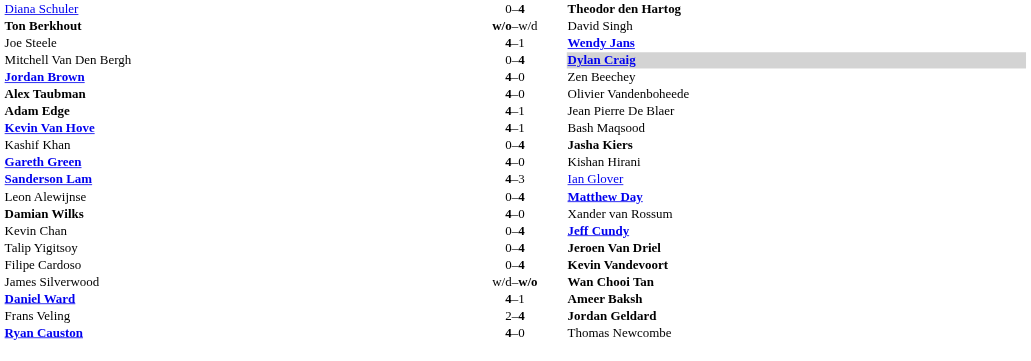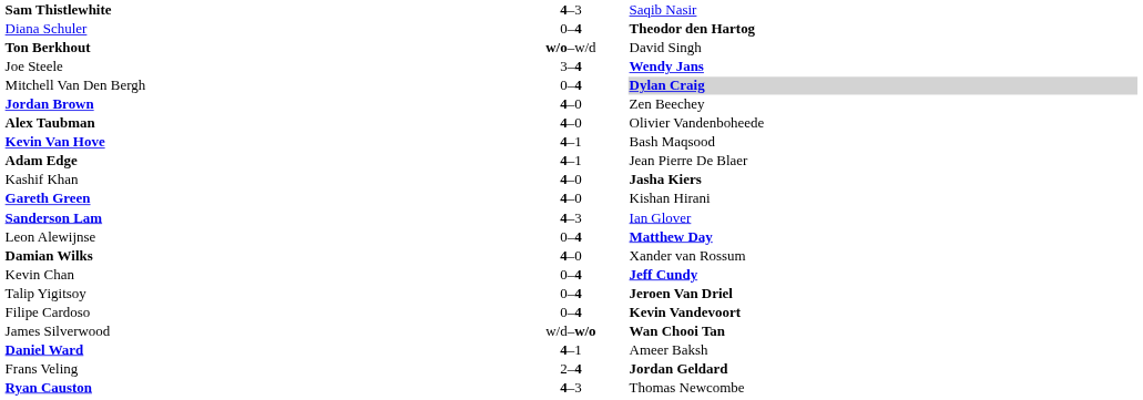 <table width="100%" cellspacing="1">
 <tr>
 <th width=45%></th>
 <th width=10%></th>
 <th width=45%></th>
+</tr>
+<tr>
+<td> <strong>Sam Thistlewhite</strong></td>
+<td align="center"><strong>4</strong>–3</td>
+<td> <a href='#'>Saqib Nasir</a></td>
 </tr>
 <tr>
 <td> <a href='#'>Diana Schuler</a></td>
 <td align="center">0–<strong>4</strong></td>
 <td> <strong>Theodor den Hartog</strong></td>
 </tr>
 <tr>
 <td> <strong>Ton Berkhout</strong></td>
 <td align="center"><strong>w/o</strong>–w/d</td>
 <td> David Singh</td>
 </tr>
 <tr>
 <td> Joe Steele</td>
-<td align="center"><strong>4</strong>–1</td>
+<td align="center">3–<strong>4</strong></td>
 <td> <strong><a href='#'>Wendy Jans</a></strong></td>
 </tr>
 <tr>
 <td> Mitchell Van Den Bergh</td>
 <td align="center">0–<strong>4</strong></td>
 <td style="background: lightgrey;"> <strong><a href='#'>Dylan Craig</a></strong></td>
 </tr>
 <tr>
 <td> <strong><a href='#'>Jordan Brown</a></strong></td>
 <td align="center"><strong>4</strong>–0</td>
 <td> Zen Beechey</td>
 </tr>
 <tr>
 <td> <strong>Alex Taubman</strong></td>
 <td align="center"><strong>4</strong>–0</td>
 <td> Olivier Vandenboheede</td>
 </tr>
 <tr>
+<td> <strong><a href='#'>Kevin Van Hove</a></strong></td>
+<td align="center"><strong>4</strong>–1</td>
+<td> Bash Maqsood</td>
+</tr>
+<tr>
 <td> <strong>Adam Edge</strong></td>
 <td align="center"><strong>4</strong>–1</td>
 <td> Jean Pierre De Blaer</td>
 </tr>
 <tr>
-<td> <strong><a href='#'>Kevin Van Hove</a></strong></td>
-<td align="center"><strong>4</strong>–1</td>
-<td> Bash Maqsood</td>
-</tr>
-<tr>
 <td> Kashif Khan</td>
-<td align="center">0–<strong>4</strong></td>
+<td align="center"><strong>4</strong>–0</td>
 <td> <strong>Jasha Kiers</strong></td>
 </tr>
 <tr>
 <td> <strong><a href='#'>Gareth Green</a></strong></td>
 <td align="center"><strong>4</strong>–0</td>
 <td> Kishan Hirani</td>
 </tr>
 <tr>
 <td> <strong><a href='#'>Sanderson Lam</a></strong></td>
 <td align="center"><strong>4</strong>–3</td>
 <td> <a href='#'>Ian Glover</a></td>
 </tr>
 <tr>
 <td> Leon Alewijnse</td>
 <td align="center">0–<strong>4</strong></td>
 <td> <strong><a href='#'>Matthew Day</a></strong></td>
 </tr>
 <tr>
 <td> <strong>Damian Wilks</strong></td>
 <td align="center"><strong>4</strong>–0</td>
 <td> Xander van Rossum</td>
 </tr>
 <tr>
 <td> Kevin Chan</td>
 <td align="center">0–<strong>4</strong></td>
 <td> <strong><a href='#'>Jeff Cundy</a></strong></td>
 </tr>
 <tr>
 <td> Talip Yigitsoy</td>
 <td align="center">0–<strong>4</strong></td>
 <td> <strong>Jeroen Van Driel</strong></td>
 </tr>
 <tr>
 <td> Filipe Cardoso</td>
 <td align="center">0–<strong>4</strong></td>
 <td> <strong>Kevin Vandevoort</strong></td>
 </tr>
 <tr>
 <td> James Silverwood</td>
 <td align="center">w/d–<strong>w/o</strong></td>
 <td> <strong>Wan Chooi Tan</strong></td>
 </tr>
 <tr>
 <td> <strong><a href='#'>Daniel Ward</a></strong></td>
 <td align="center"><strong>4</strong>–1</td>
-<td><strong> Ameer Baksh</strong></td>
+<td> Ameer Baksh</td>
 </tr>
 <tr>
 <td> Frans Veling</td>
 <td align="center">2–<strong>4</strong></td>
 <td> <strong>Jordan Geldard</strong></td>
 </tr>
 <tr>
 <td> <strong><a href='#'>Ryan Causton</a></strong></td>
-<td align="center"><strong>4</strong>–0</td>
+<td align="center"><strong>4</strong>–3</td>
 <td> Thomas Newcombe</td>
 </tr>
 </table>
